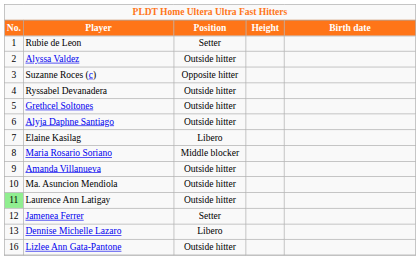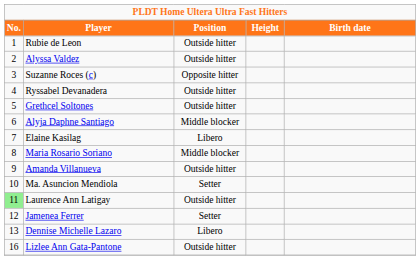 <table class="wikitable sortable" style="text-align:center; width: 100%; font-size:90%;">
 <tr>
 <td colspan="8" style= "background:#white; color:#FF7518; text-align: center"><strong>PLDT Home Ultera Ultra Fast Hitters</strong></td>
 </tr>
 <tr>
 <th width=3px style="background:#FF7518; color: white; text-align: center">No.</th>
 <th style="width:15em; background:#FF7518; color:white;">Player</th>
 <th style="width:100px; background:#FF7518; color:white;">Position</th>
 <th style="width:50px; background:#FF7518; color:white">Height</th>
 <th style="width:13em; background:#FF7518; color:white;">Birth date</th>
 </tr>
 <tr>
 <td align=center>1</td>
 <td align=left> Rubie de Leon</td>
-<td align=center>Setter</td>
+<td align=center>Outside hitter</td>
 <td align=center></td>
 <td align=center></td>
 </tr>
 <tr>
 <td align=center>2</td>
 <td align=left> <a href='#'>Alyssa Valdez</a></td>
 <td align=center>Outside hitter</td>
 <td align=center></td>
 <td align=center></td>
 </tr>
 <tr>
 <td align=center>3</td>
 <td align=left> Suzanne Roces (<a href='#'>c</a>)</td>
 <td align=center>Opposite hitter</td>
 <td align=center></td>
 <td align=center></td>
 </tr>
 <tr>
 <td align=center>4</td>
 <td align=left> Ryssabel Devanadera</td>
 <td align=center>Outside hitter</td>
 <td align=center></td>
 <td align=center></td>
 </tr>
 <tr>
 <td align=center>5</td>
 <td align=left> <a href='#'>Grethcel Soltones</a></td>
 <td align=center>Outside hitter</td>
 <td align=center></td>
 <td align=center></td>
 </tr>
 <tr>
 <td align=center>6</td>
 <td align=left> <a href='#'>Alyja Daphne Santiago</a></td>
-<td align=center>Outside hitter</td>
+<td align=center>Middle blocker</td>
 <td align=center></td>
 <td align=center></td>
 </tr>
 <tr>
 <td align=center>7</td>
 <td align=left> Elaine Kasilag</td>
 <td align=center>Libero</td>
 <td align=center></td>
 <td align=center></td>
 </tr>
 <tr>
 <td align=center>8</td>
 <td align=left> <a href='#'>Maria Rosario Soriano</a></td>
 <td align=center>Middle blocker</td>
 <td align=center></td>
 <td align=center></td>
 </tr>
 <tr>
 <td align=center>9</td>
 <td align=left> <a href='#'>Amanda Villanueva</a></td>
 <td align=center>Outside hitter</td>
 <td align=center></td>
 <td align=center></td>
 </tr>
 <tr>
 <td align=center>10</td>
 <td align=left> Ma. Asuncion Mendiola</td>
-<td align=center>Outside hitter</td>
+<td align=center>Setter</td>
 <td align=center></td>
 <td align=center></td>
 </tr>
 <tr>
 <td align=center style="background: lightgreen;">11</td>
 <td align=left> Laurence Ann Latigay</td>
 <td align=center>Outside hitter</td>
 <td align=center></td>
 <td align=center></td>
 </tr>
 <tr>
 <td align=center>12</td>
 <td align=left> <a href='#'>Jamenea Ferrer</a></td>
 <td align=center>Setter</td>
 <td align=center></td>
 <td align=center></td>
 </tr>
 <tr>
 <td align=center>13</td>
 <td align=left> <a href='#'>Dennise Michelle Lazaro</a></td>
 <td align=center>Libero</td>
 <td align=center></td>
 <td align=center></td>
 </tr>
 <tr>
 <td align=center>16</td>
 <td align=left> <a href='#'>Lizlee Ann Gata-Pantone</a></td>
 <td align=center>Outside hitter</td>
 <td align=center></td>
 <td align=center></td>
 </tr>
 <tr>
 </tr>
 </table>
